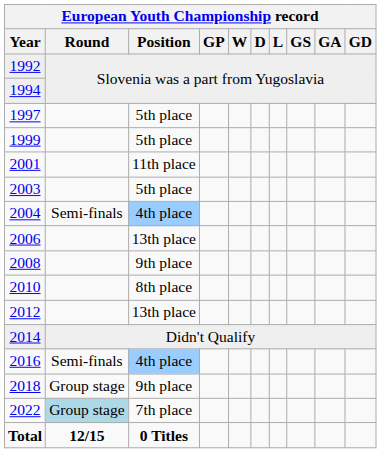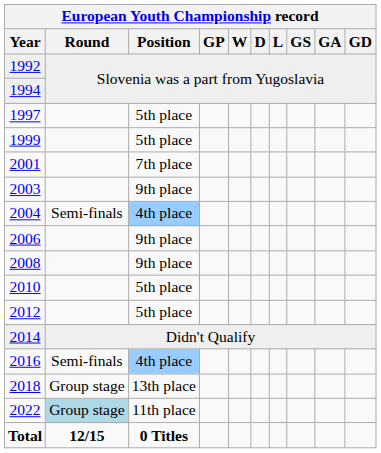 <table class="wikitable" style="text-align: center;">
 <tr>
 <th colspan=10><a href='#'>European Youth Championship</a> record</th>
 </tr>
 <tr>
 <th>Year</th>
 <th>Round</th>
 <th>Position</th>
 <th>GP</th>
 <th>W</th>
 <th>D</th>
 <th>L</th>
 <th>GS</th>
 <th>GA</th>
 <th>GD</th>
 </tr>
 <tr bgcolor=efefef>
 <td> <a href='#'>1992</a></td>
 <td colspan=10 rowspan=2>Slovenia was a part from Yugoslavia</td>
 </tr>
 <tr bgcolor=efefef>
 <td> <a href='#'>1994</a></td>
 </tr>
 <tr bgcolor=>
 <td> <a href='#'>1997</a></td>
 <td></td>
 <td>5th place</td>
 <td></td>
 <td></td>
 <td></td>
 <td></td>
 <td></td>
 <td></td>
 <td></td>
 </tr>
 <tr bgcolor=>
 <td> <a href='#'>1999</a></td>
 <td></td>
 <td>5th place</td>
 <td></td>
 <td></td>
 <td></td>
 <td></td>
 <td></td>
 <td></td>
 <td></td>
 </tr>
 <tr bgcolor=>
 <td> <a href='#'>2001</a></td>
 <td></td>
-<td>11th place</td>
+<td>7th place</td>
 <td></td>
 <td></td>
 <td></td>
 <td></td>
 <td></td>
 <td></td>
 <td></td>
 </tr>
 <tr bgcolor=>
 <td> <a href='#'>2003</a></td>
 <td></td>
-<td>5th place</td>
+<td>9th place</td>
 <td></td>
 <td></td>
 <td></td>
 <td></td>
 <td></td>
 <td></td>
 <td></td>
 </tr>
 <tr bgcolor=>
 <td> <a href='#'>2004</a></td>
 <td>Semi-finals</td>
 <td bgcolor=9acdff>4th place</td>
 <td></td>
 <td></td>
 <td></td>
 <td></td>
 <td></td>
 <td></td>
 <td></td>
 </tr>
 <tr bgcolor=>
 <td> <a href='#'>2006</a></td>
 <td></td>
-<td>13th place</td>
+<td>9th place</td>
 <td></td>
 <td></td>
 <td></td>
 <td></td>
 <td></td>
 <td></td>
 <td></td>
 </tr>
 <tr bgcolor=>
 <td> <a href='#'>2008</a></td>
 <td></td>
 <td>9th place</td>
 <td></td>
 <td></td>
 <td></td>
 <td></td>
 <td></td>
 <td></td>
 <td></td>
 </tr>
 <tr bgcolor=>
 <td> <a href='#'>2010</a></td>
 <td></td>
-<td>8th place</td>
+<td>5th place</td>
 <td></td>
 <td></td>
 <td></td>
 <td></td>
 <td></td>
 <td></td>
 <td></td>
 </tr>
 <tr bgcolor=>
 <td> <a href='#'>2012</a></td>
 <td></td>
-<td>13th place</td>
+<td>5th place</td>
 <td></td>
 <td></td>
 <td></td>
 <td></td>
 <td></td>
 <td></td>
 <td></td>
 </tr>
 <tr bgcolor=efefef>
 <td> <a href='#'>2014</a></td>
 <td colspan=10>Didn't Qualify</td>
 </tr>
 <tr bgcolor=>
 <td> <a href='#'>2016</a></td>
 <td>Semi-finals</td>
 <td bgcolor=9acdff>4th place</td>
 <td></td>
 <td></td>
 <td></td>
 <td></td>
 <td></td>
 <td></td>
 <td></td>
 </tr>
 <tr bgcolor=>
 <td> <a href='#'>2018</a></td>
 <td>Group stage</td>
-<td>9th place</td>
+<td>13th place</td>
 <td></td>
 <td></td>
 <td></td>
 <td></td>
 <td></td>
 <td></td>
 <td></td>
 </tr>
 <tr>
 <td> <a href='#'>2022</a></td>
 <td style="background: lightblue;">Group stage</td>
-<td>7th place</td>
+<td>11th place</td>
 <td></td>
 <td></td>
 <td></td>
 <td></td>
 <td></td>
 <td></td>
 <td></td>
 </tr>
 <tr>
 <td><strong>Total</strong></td>
 <td><strong>12/15</strong></td>
 <td><strong>0 Titles</strong></td>
 <td><strong> </strong></td>
 <td><strong> </strong></td>
 <td><strong> </strong></td>
 <td><strong> </strong></td>
 <td><strong> </strong></td>
 <td><strong> </strong></td>
 <td><strong> </strong></td>
 </tr>
 </table>
